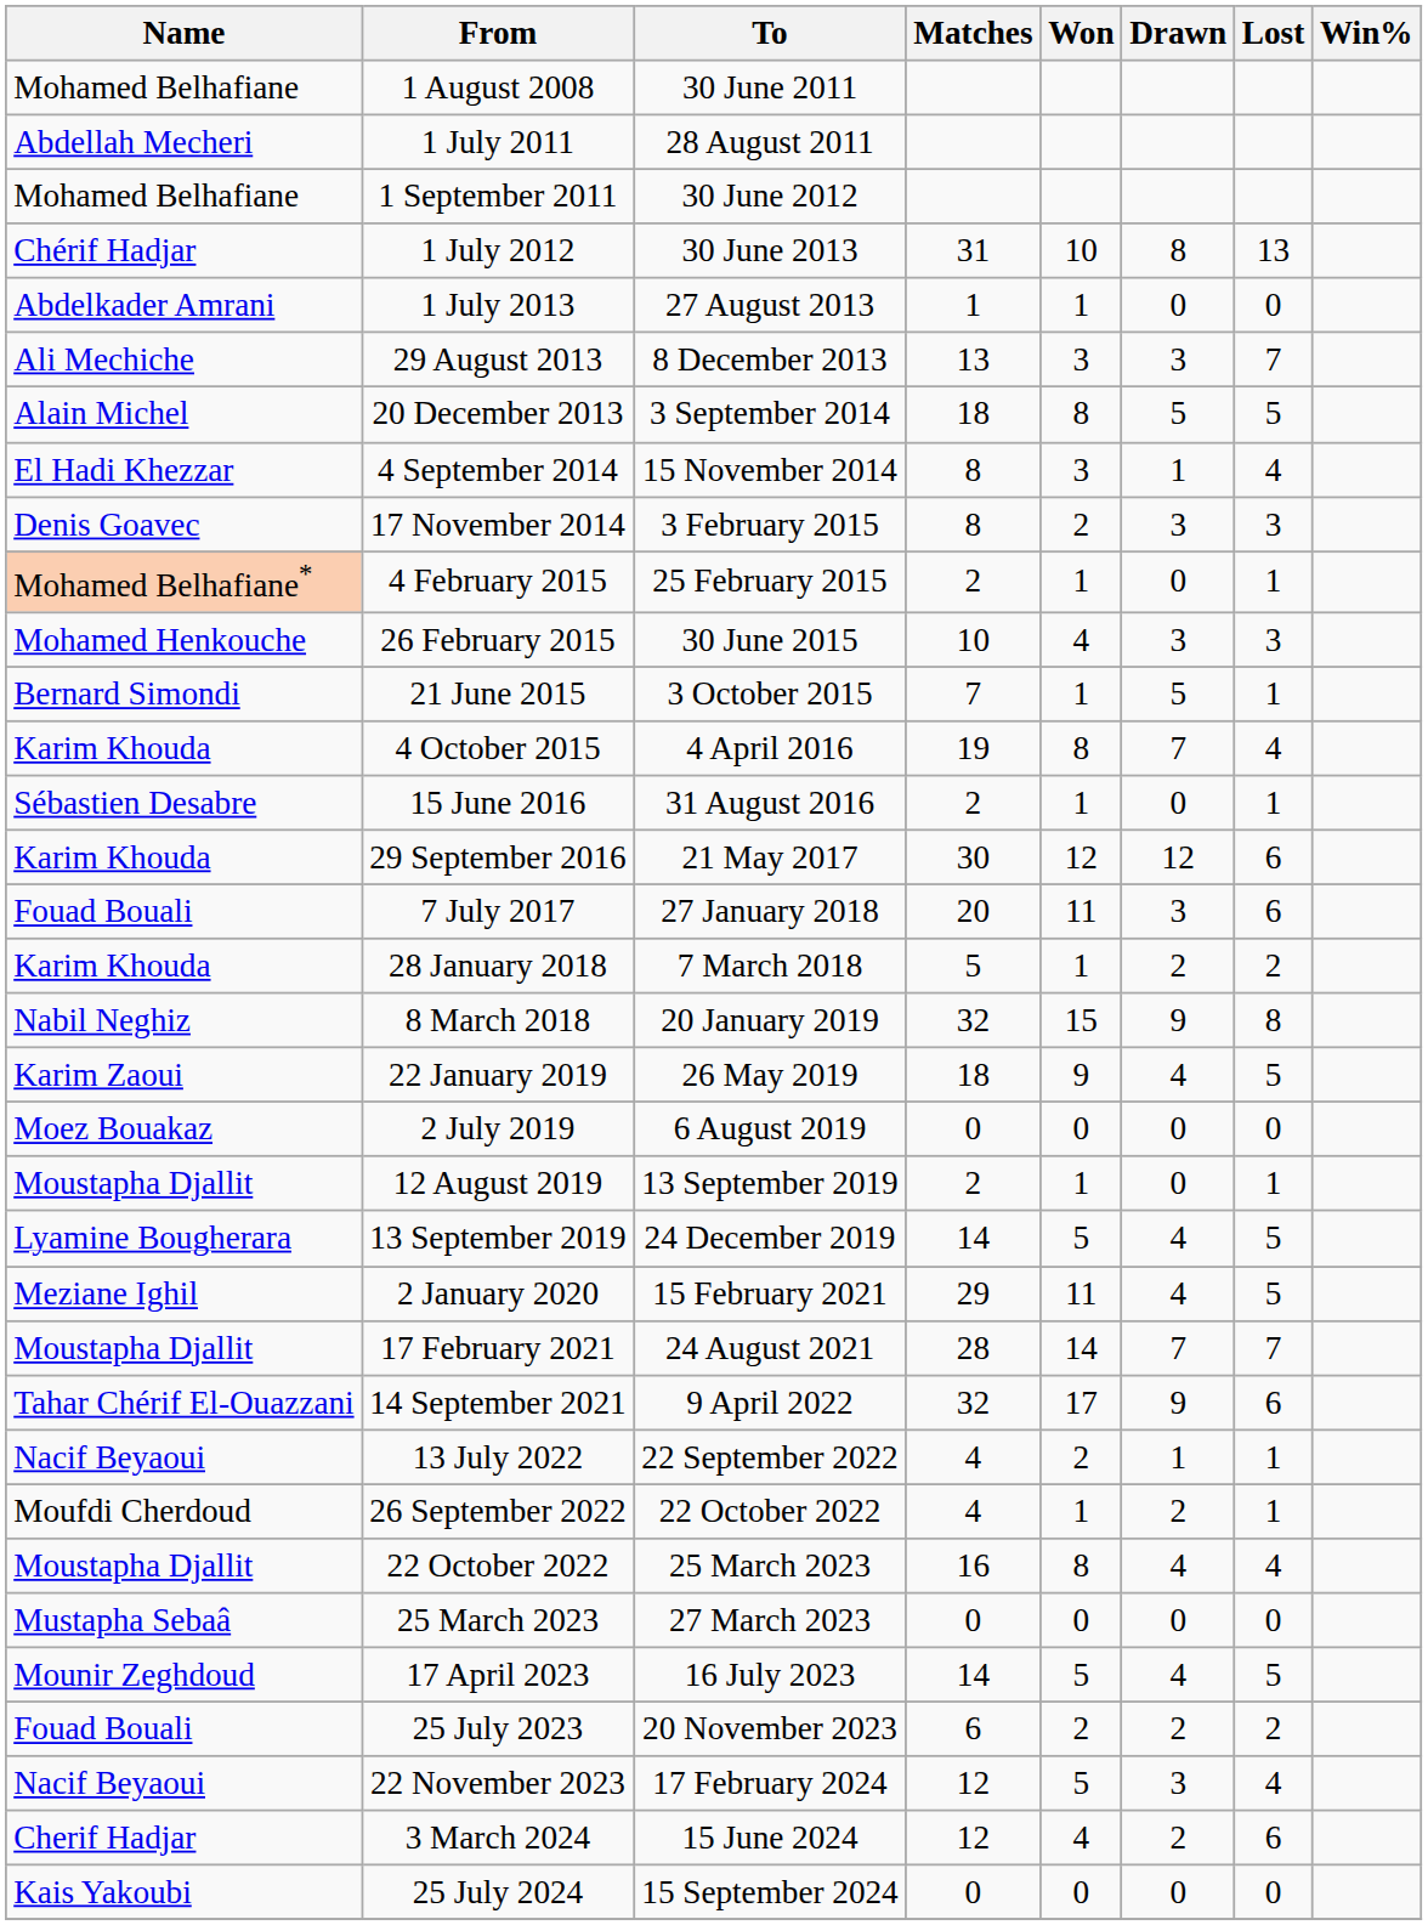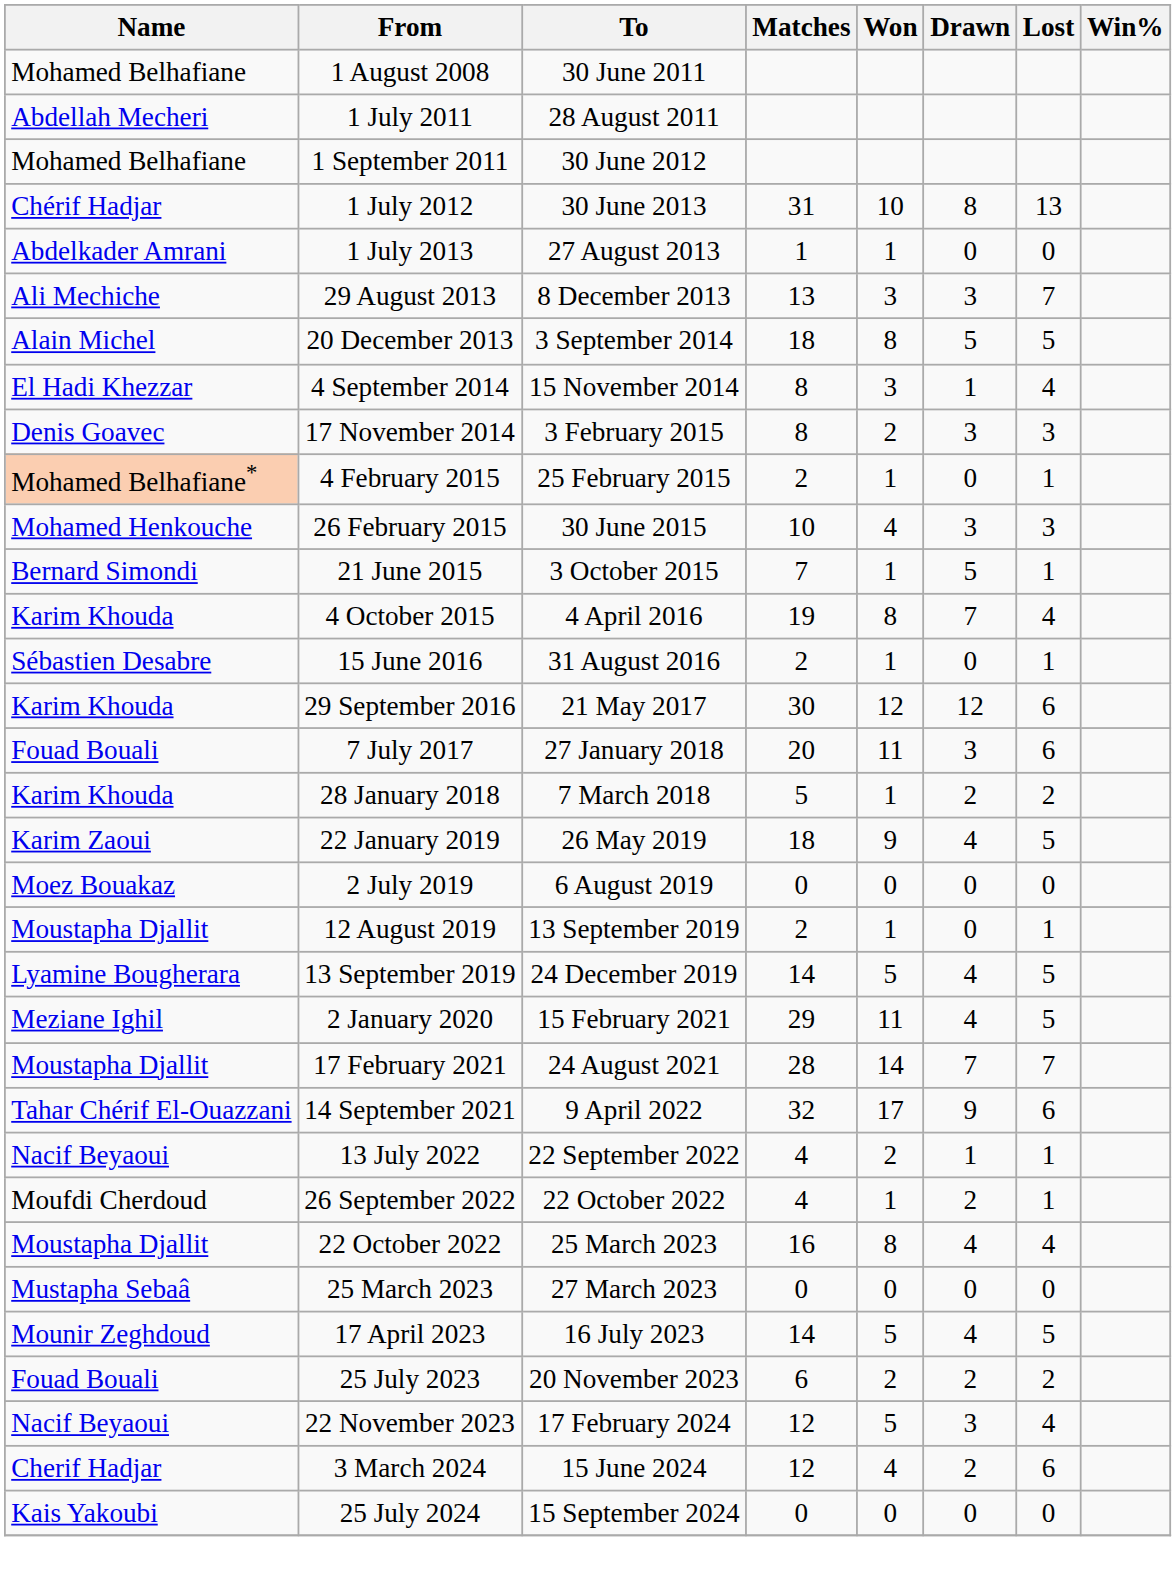 <table class="wikitable plainrowheaders sortable" style="font-size:95%; text-align:center;">
 <tr style="background:#f0f6ff;">
 <th>Name</th>
 <th>From</th>
 <th>To</th>
 <th>Matches</th>
 <th>Won</th>
 <th>Drawn</th>
 <th>Lost</th>
 <th>Win%</th>
 </tr>
 <tr>
 <td align="left"> Mohamed Belhafiane</td>
 <td>1 August 2008</td>
 <td>30 June 2011</td>
 <td></td>
 <td></td>
 <td></td>
 <td></td>
 <td></td>
 </tr>
 <tr>
 <td align="left"> <a href='#'>Abdellah Mecheri</a></td>
 <td>1 July 2011</td>
 <td>28 August 2011</td>
 <td></td>
 <td></td>
 <td></td>
 <td></td>
 <td></td>
 </tr>
 <tr>
 <td align="left"> Mohamed Belhafiane</td>
 <td>1 September 2011</td>
 <td>30 June 2012</td>
 <td></td>
 <td></td>
 <td></td>
 <td></td>
 <td></td>
 </tr>
 <tr>
 <td align="left"> <a href='#'>Chérif Hadjar</a></td>
 <td>1 July 2012</td>
 <td>30 June 2013</td>
 <td>31</td>
 <td>10</td>
 <td>8</td>
 <td>13</td>
 <td></td>
 </tr>
 <tr>
 <td align="left"> <a href='#'>Abdelkader Amrani</a></td>
 <td>1 July 2013</td>
 <td>27 August 2013</td>
 <td>1</td>
 <td>1</td>
 <td>0</td>
 <td>0</td>
 <td></td>
 </tr>
 <tr>
 <td align="left"> <a href='#'>Ali Mechiche</a></td>
 <td>29 August 2013</td>
 <td>8 December 2013</td>
 <td>13</td>
 <td>3</td>
 <td>3</td>
 <td>7</td>
 <td></td>
 </tr>
 <tr>
 <td align="left"> <a href='#'>Alain Michel</a></td>
 <td>20 December 2013</td>
 <td>3 September 2014</td>
 <td>18</td>
 <td>8</td>
 <td>5</td>
 <td>5</td>
 <td></td>
 </tr>
 <tr>
 <td align="left"> <a href='#'>El Hadi Khezzar</a></td>
 <td>4 September 2014</td>
 <td>15 November 2014</td>
 <td>8</td>
 <td>3</td>
 <td>1</td>
 <td>4</td>
 <td></td>
 </tr>
 <tr>
 <td align="left"> <a href='#'>Denis Goavec</a></td>
 <td>17 November 2014</td>
 <td>3 February 2015</td>
 <td>8</td>
 <td>2</td>
 <td>3</td>
 <td>3</td>
 <td></td>
 </tr>
 <tr>
 <td align="left" scope=row style=background:#FBCEB1> Mohamed Belhafiane<sup>*</sup></td>
 <td>4 February 2015</td>
 <td>25 February 2015</td>
 <td>2</td>
 <td>1</td>
 <td>0</td>
 <td>1</td>
 <td></td>
 </tr>
 <tr>
 <td align="left"> <a href='#'>Mohamed Henkouche</a></td>
 <td>26 February 2015</td>
 <td>30 June 2015</td>
 <td>10</td>
 <td>4</td>
 <td>3</td>
 <td>3</td>
 <td></td>
 </tr>
 <tr>
 <td align="left"> <a href='#'>Bernard Simondi</a></td>
 <td>21 June 2015</td>
 <td>3 October 2015</td>
 <td>7</td>
 <td>1</td>
 <td>5</td>
 <td>1</td>
 <td></td>
 </tr>
 <tr>
 <td align="left"> <a href='#'>Karim Khouda</a></td>
 <td>4 October 2015</td>
 <td>4 April 2016</td>
 <td>19</td>
 <td>8</td>
 <td>7</td>
 <td>4</td>
 <td></td>
 </tr>
 <tr>
 <td align="left"> <a href='#'>Sébastien Desabre</a></td>
 <td>15 June 2016</td>
 <td>31 August 2016</td>
 <td>2</td>
 <td>1</td>
 <td>0</td>
 <td>1</td>
 <td></td>
 </tr>
 <tr>
 <td align="left"> <a href='#'>Karim Khouda</a></td>
 <td>29 September 2016</td>
 <td>21 May 2017</td>
 <td>30</td>
 <td>12</td>
 <td>12</td>
 <td>6</td>
 <td></td>
 </tr>
 <tr>
 <td align="left"> <a href='#'>Fouad Bouali</a></td>
 <td>7 July 2017</td>
 <td>27 January 2018</td>
 <td>20</td>
 <td>11</td>
 <td>3</td>
 <td>6</td>
 <td></td>
 </tr>
 <tr>
 <td align="left"> <a href='#'>Karim Khouda</a></td>
 <td>28 January 2018</td>
 <td>7 March 2018</td>
 <td>5</td>
 <td>1</td>
 <td>2</td>
 <td>2</td>
 <td></td>
 </tr>
 <tr>
-<td align="left"> <a href='#'>Nabil Neghiz</a></td>
-<td>8 March 2018</td>
-<td>20 January 2019</td>
-<td>32</td>
-<td>15</td>
-<td>9</td>
-<td>8</td>
-<td></td>
-</tr>
-<tr>
 <td align="left"> <a href='#'>Karim Zaoui</a></td>
 <td>22 January 2019</td>
 <td>26 May 2019</td>
 <td>18</td>
 <td>9</td>
 <td>4</td>
 <td>5</td>
 <td></td>
 </tr>
 <tr>
 <td align="left"> <a href='#'>Moez Bouakaz</a></td>
 <td>2 July 2019</td>
 <td>6 August 2019</td>
 <td>0</td>
 <td>0</td>
 <td>0</td>
 <td>0</td>
 <td></td>
 </tr>
 <tr>
 <td align="left"> <a href='#'>Moustapha Djallit</a></td>
 <td>12 August 2019</td>
 <td>13 September 2019</td>
 <td>2</td>
 <td>1</td>
 <td>0</td>
 <td>1</td>
 <td></td>
 </tr>
 <tr>
 <td align="left"> <a href='#'>Lyamine Bougherara</a></td>
 <td>13 September 2019</td>
 <td>24 December 2019</td>
 <td>14</td>
 <td>5</td>
 <td>4</td>
 <td>5</td>
 <td></td>
 </tr>
 <tr>
 <td align="left"> <a href='#'>Meziane Ighil</a></td>
 <td>2 January 2020</td>
 <td>15 February 2021</td>
 <td>29</td>
 <td>11</td>
 <td>4</td>
 <td>5</td>
 <td></td>
 </tr>
 <tr>
 <td align="left"> <a href='#'>Moustapha Djallit</a></td>
 <td>17 February 2021</td>
 <td>24 August 2021</td>
 <td>28</td>
 <td>14</td>
 <td>7</td>
 <td>7</td>
 <td></td>
 </tr>
 <tr>
 <td align="left"> <a href='#'>Tahar Chérif El-Ouazzani</a></td>
 <td>14 September 2021</td>
 <td>9 April 2022</td>
 <td>32</td>
 <td>17</td>
 <td>9</td>
 <td>6</td>
 <td></td>
 </tr>
 <tr>
 <td align="left"> <a href='#'>Nacif Beyaoui</a></td>
 <td>13 July 2022</td>
 <td>22 September 2022</td>
 <td>4</td>
 <td>2</td>
 <td>1</td>
 <td>1</td>
 <td></td>
 </tr>
 <tr>
 <td align="left"> Moufdi Cherdoud</td>
 <td>26 September 2022<br></td>
 <td>22 October 2022</td>
 <td>4</td>
 <td>1</td>
 <td>2</td>
 <td>1</td>
 <td></td>
 </tr>
 <tr>
 <td align="left"> <a href='#'>Moustapha Djallit</a></td>
 <td>22 October 2022<br></td>
 <td>25 March 2023</td>
 <td>16</td>
 <td>8</td>
 <td>4</td>
 <td>4</td>
 <td></td>
 </tr>
 <tr>
 <td align="left"> <a href='#'>Mustapha Sebaâ</a></td>
 <td>25 March 2023<br></td>
 <td>27 March 2023</td>
 <td>0</td>
 <td>0</td>
 <td>0</td>
 <td>0</td>
 <td></td>
 </tr>
 <tr>
 <td align="left"> <a href='#'>Mounir Zeghdoud</a></td>
 <td>17 April 2023</td>
 <td>16 July 2023</td>
 <td>14</td>
 <td>5</td>
 <td>4</td>
 <td>5</td>
 <td></td>
 </tr>
 <tr>
 <td align="left"> <a href='#'>Fouad Bouali</a></td>
 <td>25 July 2023<br></td>
 <td>20 November 2023</td>
 <td>6</td>
 <td>2</td>
 <td>2</td>
 <td>2</td>
 <td></td>
 </tr>
 <tr>
 <td align="left"> <a href='#'>Nacif Beyaoui</a></td>
 <td>22 November 2023<br></td>
 <td>17 February 2024</td>
 <td>12</td>
 <td>5</td>
 <td>3</td>
 <td>4</td>
 <td></td>
 </tr>
 <tr>
 <td align="left"> <a href='#'>Cherif Hadjar</a></td>
 <td>3 March 2024</td>
 <td>15 June 2024</td>
 <td>12</td>
 <td>4</td>
 <td>2</td>
 <td>6</td>
 <td></td>
 </tr>
 <tr>
 <td align="left"> <a href='#'>Kais Yakoubi</a></td>
 <td>25 July 2024<br></td>
 <td>15 September 2024</td>
 <td>0</td>
 <td>0</td>
 <td>0</td>
 <td>0</td>
 <td></td>
 </tr>
 <tr>
 </tr>
 </table>
